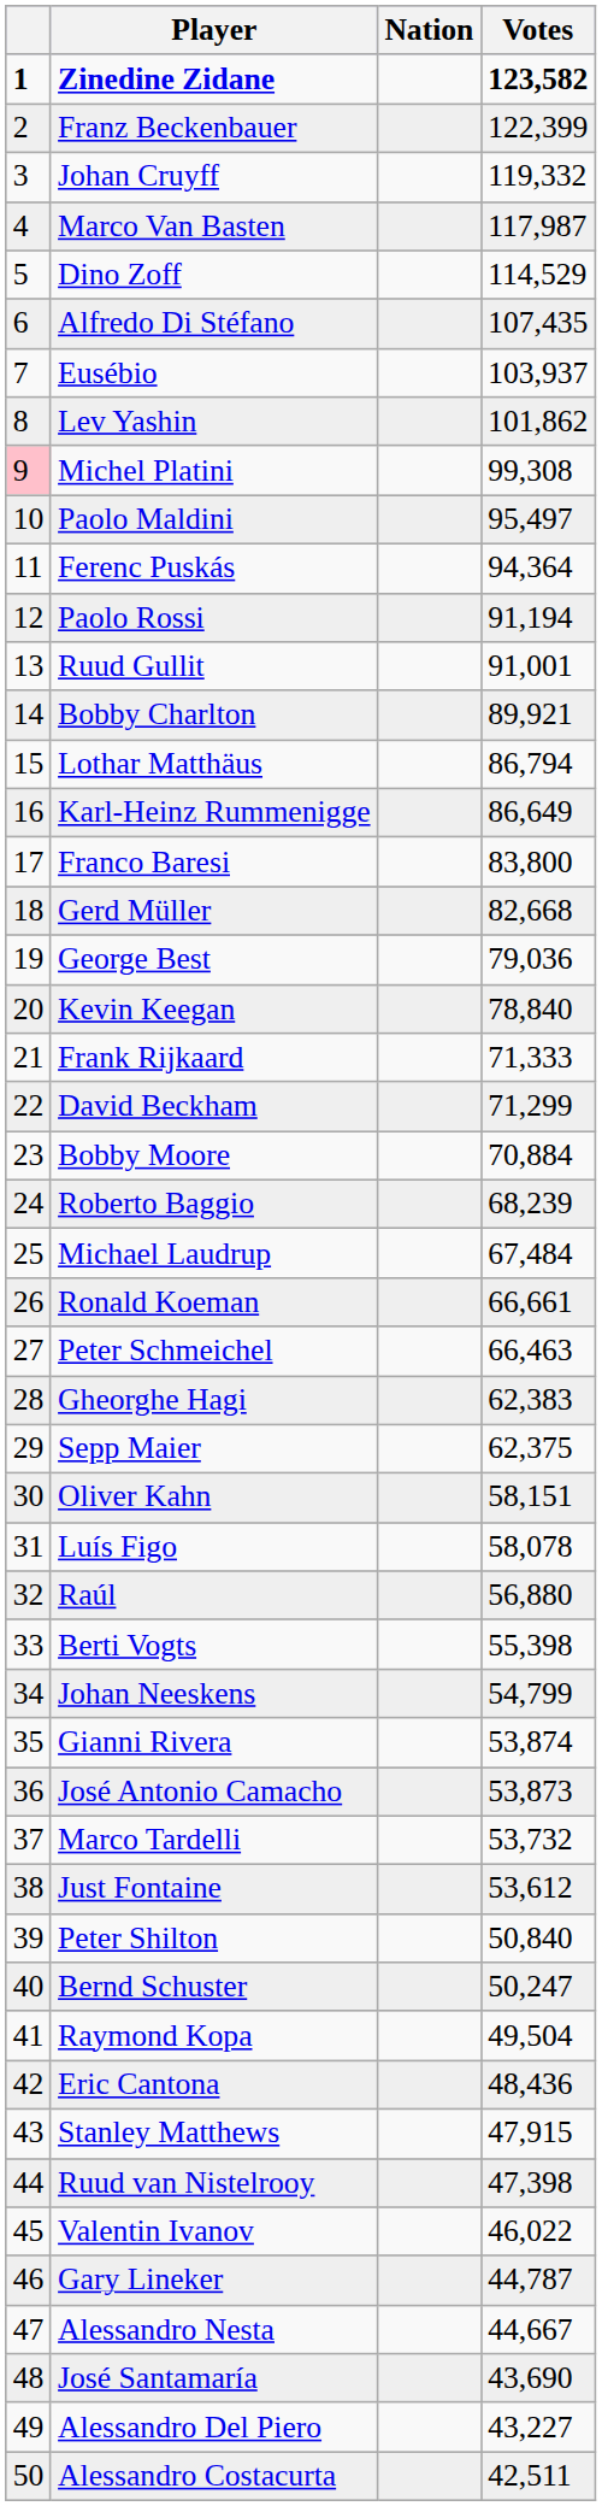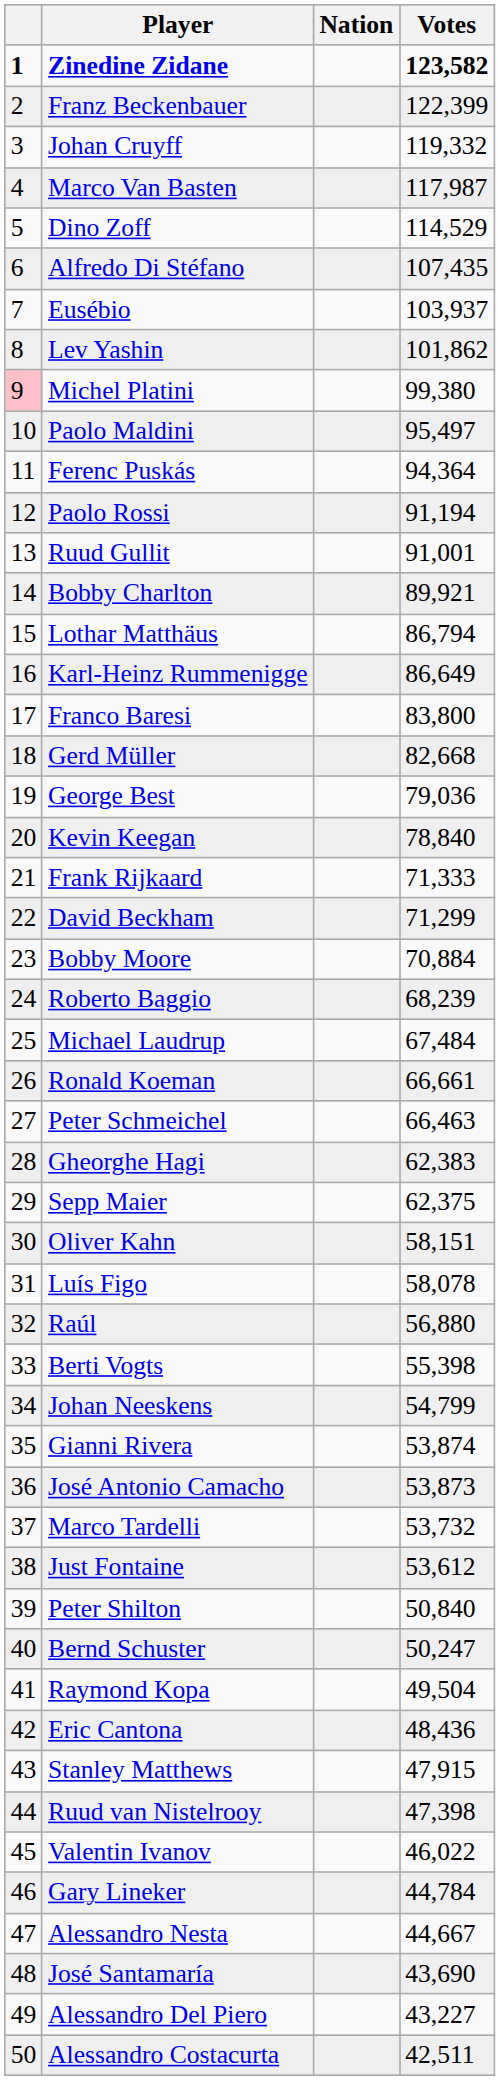 <table class="wikitable sortable">
 <tr style="background:#ccccff;">
 <th></th>
 <th>Player</th>
 <th>Nation</th>
 <th>Votes</th>
 </tr>
 <tr>
 <td><strong>1</strong></td>
 <td><strong><a href='#'>Zinedine Zidane</a></strong></td>
 <td><strong></strong></td>
 <td><strong>123,582</strong></td>
 </tr>
 <tr bgcolor="#EFEFEF">
 <td>2</td>
 <td><a href='#'>Franz Beckenbauer</a></td>
 <td></td>
 <td>122,399</td>
 </tr>
 <tr>
 <td>3</td>
 <td><a href='#'>Johan Cruyff</a></td>
 <td></td>
 <td>119,332</td>
 </tr>
 <tr bgcolor="#EFEFEF">
 <td>4</td>
 <td><a href='#'>Marco Van Basten</a></td>
 <td></td>
 <td>117,987</td>
 </tr>
 <tr>
 <td>5</td>
 <td><a href='#'>Dino Zoff</a></td>
 <td></td>
 <td>114,529</td>
 </tr>
 <tr bgcolor="#EFEFEF">
 <td>6</td>
 <td><a href='#'>Alfredo Di Stéfano</a></td>
 <td><br></td>
 <td>107,435</td>
 </tr>
 <tr>
 <td>7</td>
 <td><a href='#'>Eusébio</a></td>
 <td><br></td>
 <td>103,937</td>
 </tr>
 <tr bgcolor="#EFEFEF">
 <td>8</td>
 <td><a href='#'>Lev Yashin</a></td>
 <td></td>
 <td>101,862</td>
 </tr>
 <tr>
 <td style="background: pink;">9</td>
 <td><a href='#'>Michel Platini</a></td>
 <td></td>
-<td>99,308</td>
+<td>99,380</td>
 </tr>
 <tr bgcolor="#EFEFEF">
 <td>10</td>
 <td><a href='#'>Paolo Maldini</a></td>
 <td></td>
 <td>95,497</td>
 </tr>
 <tr>
 <td>11</td>
 <td><a href='#'>Ferenc Puskás</a></td>
 <td><br></td>
 <td>94,364</td>
 </tr>
 <tr bgcolor="#EFEFEF">
 <td>12</td>
 <td><a href='#'>Paolo Rossi</a></td>
 <td></td>
 <td>91,194</td>
 </tr>
 <tr>
 <td>13</td>
 <td><a href='#'>Ruud Gullit</a></td>
 <td></td>
 <td>91,001</td>
 </tr>
 <tr bgcolor="#EFEFEF">
 <td>14</td>
 <td><a href='#'>Bobby Charlton</a></td>
 <td></td>
 <td>89,921</td>
 </tr>
 <tr>
 <td>15</td>
 <td><a href='#'>Lothar Matthäus</a></td>
 <td><br></td>
 <td>86,794</td>
 </tr>
 <tr bgcolor="#EFEFEF">
 <td>16</td>
 <td><a href='#'>Karl-Heinz Rummenigge</a></td>
 <td></td>
 <td>86,649</td>
 </tr>
 <tr>
 <td>17</td>
 <td><a href='#'>Franco Baresi</a></td>
 <td></td>
 <td>83,800</td>
 </tr>
 <tr bgcolor="#EFEFEF">
 <td>18</td>
 <td><a href='#'>Gerd Müller</a></td>
 <td></td>
 <td>82,668</td>
 </tr>
 <tr>
 <td>19</td>
 <td><a href='#'>George Best</a></td>
 <td></td>
 <td>79,036</td>
 </tr>
 <tr bgcolor="#EFEFEF">
 <td>20</td>
 <td><a href='#'>Kevin Keegan</a></td>
 <td></td>
 <td>78,840</td>
 </tr>
 <tr>
 <td>21</td>
 <td><a href='#'>Frank Rijkaard</a></td>
 <td></td>
 <td>71,333</td>
 </tr>
 <tr bgcolor="#EFEFEF">
 <td>22</td>
 <td><a href='#'>David Beckham</a></td>
 <td></td>
 <td>71,299</td>
 </tr>
 <tr>
 <td>23</td>
 <td><a href='#'>Bobby Moore</a></td>
 <td></td>
 <td>70,884</td>
 </tr>
 <tr bgcolor="#EFEFEF">
 <td>24</td>
 <td><a href='#'>Roberto Baggio</a></td>
 <td></td>
 <td>68,239</td>
 </tr>
 <tr>
 <td>25</td>
 <td><a href='#'>Michael Laudrup</a></td>
 <td></td>
 <td>67,484</td>
 </tr>
 <tr bgcolor="#EFEFEF">
 <td>26</td>
 <td><a href='#'>Ronald Koeman</a></td>
 <td></td>
 <td>66,661</td>
 </tr>
 <tr>
 <td>27</td>
 <td><a href='#'>Peter Schmeichel</a></td>
 <td></td>
 <td>66,463</td>
 </tr>
 <tr bgcolor="#EFEFEF">
 <td>28</td>
 <td><a href='#'>Gheorghe Hagi</a></td>
 <td></td>
 <td>62,383</td>
 </tr>
 <tr>
 <td>29</td>
 <td><a href='#'>Sepp Maier</a></td>
 <td></td>
 <td>62,375</td>
 </tr>
 <tr bgcolor="#EFEFEF">
 <td>30</td>
 <td><a href='#'>Oliver Kahn</a></td>
 <td></td>
 <td>58,151</td>
 </tr>
 <tr>
 <td>31</td>
 <td><a href='#'>Luís Figo</a></td>
 <td></td>
 <td>58,078</td>
 </tr>
 <tr bgcolor="#EFEFEF">
 <td>32</td>
 <td><a href='#'>Raúl</a></td>
 <td></td>
 <td>56,880</td>
 </tr>
 <tr>
 <td>33</td>
 <td><a href='#'>Berti Vogts</a></td>
 <td></td>
 <td>55,398</td>
 </tr>
 <tr bgcolor="#EFEFEF">
 <td>34</td>
 <td><a href='#'>Johan Neeskens</a></td>
 <td></td>
 <td>54,799</td>
 </tr>
 <tr>
 <td>35</td>
 <td><a href='#'>Gianni Rivera</a></td>
 <td></td>
 <td>53,874</td>
 </tr>
 <tr bgcolor="#EFEFEF">
 <td>36</td>
 <td><a href='#'>José Antonio Camacho</a></td>
 <td></td>
 <td>53,873</td>
 </tr>
 <tr>
 <td>37</td>
 <td><a href='#'>Marco Tardelli</a></td>
 <td></td>
 <td>53,732</td>
 </tr>
 <tr bgcolor="#EFEFEF">
 <td>38</td>
 <td><a href='#'>Just Fontaine</a></td>
 <td></td>
 <td>53,612</td>
 </tr>
 <tr>
 <td>39</td>
 <td><a href='#'>Peter Shilton</a></td>
 <td></td>
 <td>50,840</td>
 </tr>
 <tr bgcolor="#EFEFEF">
 <td>40</td>
 <td><a href='#'>Bernd Schuster</a></td>
 <td></td>
 <td>50,247</td>
 </tr>
 <tr>
 <td>41</td>
 <td><a href='#'>Raymond Kopa</a></td>
 <td></td>
 <td>49,504</td>
 </tr>
 <tr bgcolor="#EFEFEF">
 <td>42</td>
 <td><a href='#'>Eric Cantona</a></td>
 <td></td>
 <td>48,436</td>
 </tr>
 <tr>
 <td>43</td>
 <td><a href='#'>Stanley Matthews</a></td>
 <td></td>
 <td>47,915</td>
 </tr>
 <tr bgcolor="#EFEFEF">
 <td>44</td>
 <td><a href='#'>Ruud van Nistelrooy</a></td>
 <td></td>
 <td>47,398</td>
 </tr>
 <tr>
 <td>45</td>
 <td><a href='#'>Valentin Ivanov</a></td>
 <td></td>
 <td>46,022</td>
 </tr>
 <tr bgcolor="#EFEFEF">
 <td>46</td>
 <td><a href='#'>Gary Lineker</a></td>
 <td></td>
-<td>44,787</td>
+<td>44,784</td>
 </tr>
 <tr>
 <td>47</td>
 <td><a href='#'>Alessandro Nesta</a></td>
 <td></td>
 <td>44,667</td>
 </tr>
 <tr bgcolor="#EFEFEF">
 <td>48</td>
 <td><a href='#'>José Santamaría</a></td>
 <td><br></td>
 <td>43,690</td>
 </tr>
 <tr>
 <td>49</td>
 <td><a href='#'>Alessandro Del Piero</a></td>
 <td></td>
 <td>43,227</td>
 </tr>
 <tr bgcolor="#EFEFEF">
 <td>50</td>
 <td><a href='#'>Alessandro Costacurta</a></td>
 <td></td>
 <td>42,511</td>
 </tr>
 </table>
